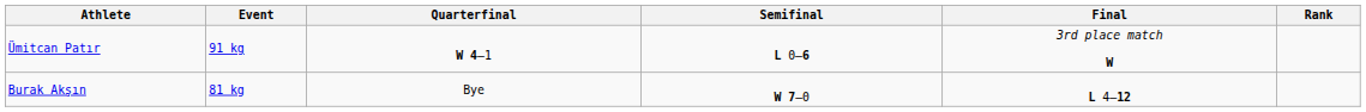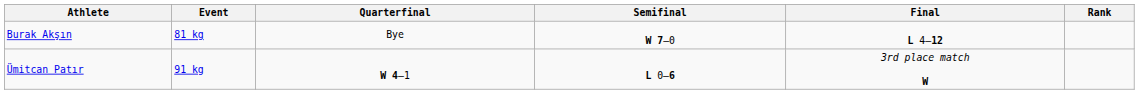 <table class="wikitable" width="85%" style="text-align:left; font-size:90%">
 <tr>
 <th width="12%">Athlete</th>
 <th width="6%">Event</th>
 <th width="20%">Quarterfinal</th>
 <th width="18%">Semifinal</th>
 <th width="20%">Final</th>
 <th width="5%">Rank</th>
 </tr>
 <tr>
+<td><a href='#'>Burak Akşın</a></td>
+<td><a href='#'>81 kg</a></td>
+<td rowspan="1" align=center>Bye</td>
+<td align=center><br><strong>W</strong> <strong>7</strong>–0</td>
+<td align=center><br><strong>L</strong> 4–<strong>12</strong></td>
+<td align=center></td>
+</tr>
+<tr>
 <td><a href='#'>Ümitcan Patır</a></td>
 <td><a href='#'>91 kg</a></td>
 <td align=center><br><strong>W</strong> <strong>4</strong>–1</td>
 <td align=center><br><strong>L</strong> 0–<strong>6</strong></td>
 <td align=center><em>3rd place match</em><br><br><strong>W</strong> </td>
 <td align=center></td>
 </tr>
-<tr>
-<td><a href='#'>Burak Akşın</a></td>
-<td><a href='#'>81 kg</a></td>
-<td rowspan="1" align=center>Bye</td>
-<td align=center><br><strong>W</strong> <strong>7</strong>–0</td>
-<td align=center><br><strong>L</strong> 4–<strong>12</strong></td>
-<td align=center></td>
-</tr>
 </table>
